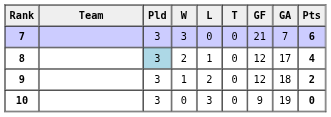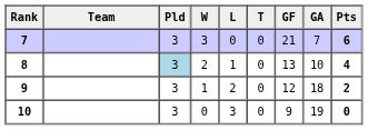 <table border=1 cellpadding=5 cellspacing=0>
 <tr>
 <th bgcolor="#efefef" width="20">Rank</th>
 <th bgcolor="#efefef" width="120">Team</th>
 <th bgcolor="#efefef" width="20">Pld</th>
 <th bgcolor="#efefef" width="20">W</th>
 <th bgcolor="#efefef" width="20">L</th>
 <th bgcolor="#efefef" width="20">T</th>
 <th bgcolor="#efefef" width="20">GF</th>
 <th bgcolor="#efefef" width="20">GA</th>
 <th bgcolor="#efefef" width="20">Pts</th>
 </tr>
 <tr align=center bgcolor="ccccff">
 <td><strong>7</strong></td>
 <td align=left></td>
 <td>3</td>
 <td>3</td>
 <td>0</td>
 <td>0</td>
 <td>21</td>
 <td>7</td>
 <td><strong>6</strong></td>
 </tr>
 <tr align=center>
 <td><strong>8</strong></td>
 <td align=left></td>
 <td style="background: lightblue;">3</td>
 <td>2</td>
 <td>1</td>
 <td>0</td>
-<td>12</td>
-<td>17</td>
+<td>13</td>
+<td>10</td>
 <td><strong>4</strong></td>
 </tr>
 <tr align=center>
 <td><strong>9</strong></td>
 <td align=left></td>
 <td>3</td>
 <td>1</td>
 <td>2</td>
 <td>0</td>
 <td>12</td>
 <td>18</td>
 <td><strong>2</strong></td>
 </tr>
 <tr align=center>
 <td><strong>10</strong></td>
 <td align=left></td>
 <td>3</td>
 <td>0</td>
 <td>3</td>
 <td>0</td>
 <td>9</td>
 <td>19</td>
 <td><strong>0</strong></td>
 </tr>
 </table>
